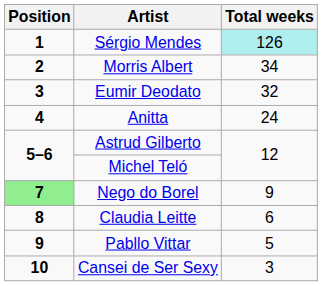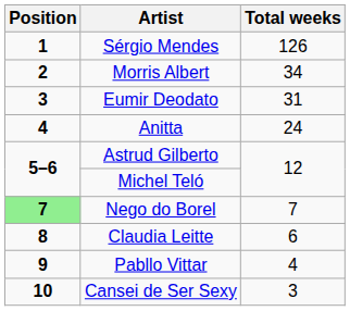 <table class="wikitable sortable">
 <tr>
 <th>Position</th>
 <th>Artist</th>
 <th>Total weeks</th>
 </tr>
 <tr>
 <td style="text-align:center;"><strong>1</strong></td>
 <td style="text-align:center;"><a href='#'>Sérgio Mendes</a></td>
-<td style="background: paleturquoise; text-align:center;">126</td>
+<td style="text-align:center;">126</td>
 </tr>
 <tr>
 <td style="text-align:center;"><strong>2</strong></td>
 <td style="text-align:center;"><a href='#'>Morris Albert</a></td>
 <td style="text-align:center;">34</td>
 </tr>
 <tr>
 <td style="text-align:center;"><strong>3</strong></td>
 <td style="text-align:center;"><a href='#'>Eumir Deodato</a></td>
-<td style="text-align:center;">32</td>
+<td style="text-align:center;">31</td>
 </tr>
 <tr>
 <td style="text-align:center;"><strong>4</strong></td>
 <td style="text-align:center;"><a href='#'>Anitta</a></td>
 <td style="text-align:center;">24</td>
 </tr>
 <tr>
 <td rowspan="2" style="text-align:center;"><strong>5–6</strong></td>
 <td style="text-align:center;"><a href='#'>Astrud Gilberto</a></td>
 <td rowspan="2" style="text-align:center;">12</td>
 </tr>
 <tr>
 <td style="text-align:center;"><a href='#'>Michel Teló</a></td>
 </tr>
 <tr>
 <td style="background: lightgreen; text-align:center;"><strong>7</strong></td>
 <td style="text-align:center;"><a href='#'>Nego do Borel</a></td>
-<td style="text-align:center;">9</td>
+<td style="text-align:center;">7</td>
 </tr>
 <tr>
 <td style="text-align:center;"><strong>8</strong></td>
 <td style="text-align:center;"><a href='#'>Claudia Leitte</a></td>
 <td style="text-align:center;">6</td>
 </tr>
 <tr>
 <td style="text-align:center;"><strong>9</strong></td>
 <td style="text-align:center;"><a href='#'>Pabllo Vittar</a></td>
-<td style="text-align:center;">5</td>
+<td style="text-align:center;">4</td>
 </tr>
 <tr>
 <td style="text-align:center;"><strong>10</strong></td>
 <td style="text-align:center;"><a href='#'>Cansei de Ser Sexy</a></td>
 <td style="text-align:center;">3</td>
 </tr>
 </table>
